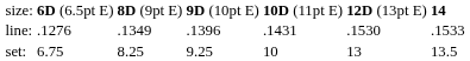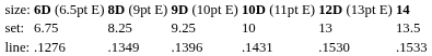 <table style="margin-left:40px;">
 <tr>
 <td>size:</td>
 <td><strong>6D</strong> (6.5pt E)</td>
 <td><strong>8D</strong> (9pt E)</td>
 <td><strong>9D</strong> (10pt E)</td>
 <td><strong>10D</strong> (11pt E)</td>
 <td><strong>12D</strong> (13pt E)</td>
 <td><strong>14</strong></td>
 </tr>
 <tr>
+<td>set:</td>
+<td>6.75</td>
+<td>8.25</td>
+<td>9.25</td>
+<td>10</td>
+<td>13</td>
+<td>13.5</td>
+</tr>
+<tr>
 <td>line:</td>
 <td>.1276</td>
 <td>.1349</td>
 <td>.1396</td>
 <td>.1431</td>
 <td>.1530</td>
 <td>.1533</td>
 </tr>
-<tr>
-<td>set:</td>
-<td>6.75</td>
-<td>8.25</td>
-<td>9.25</td>
-<td>10</td>
-<td>13</td>
-<td>13.5</td>
-</tr>
 </table>
